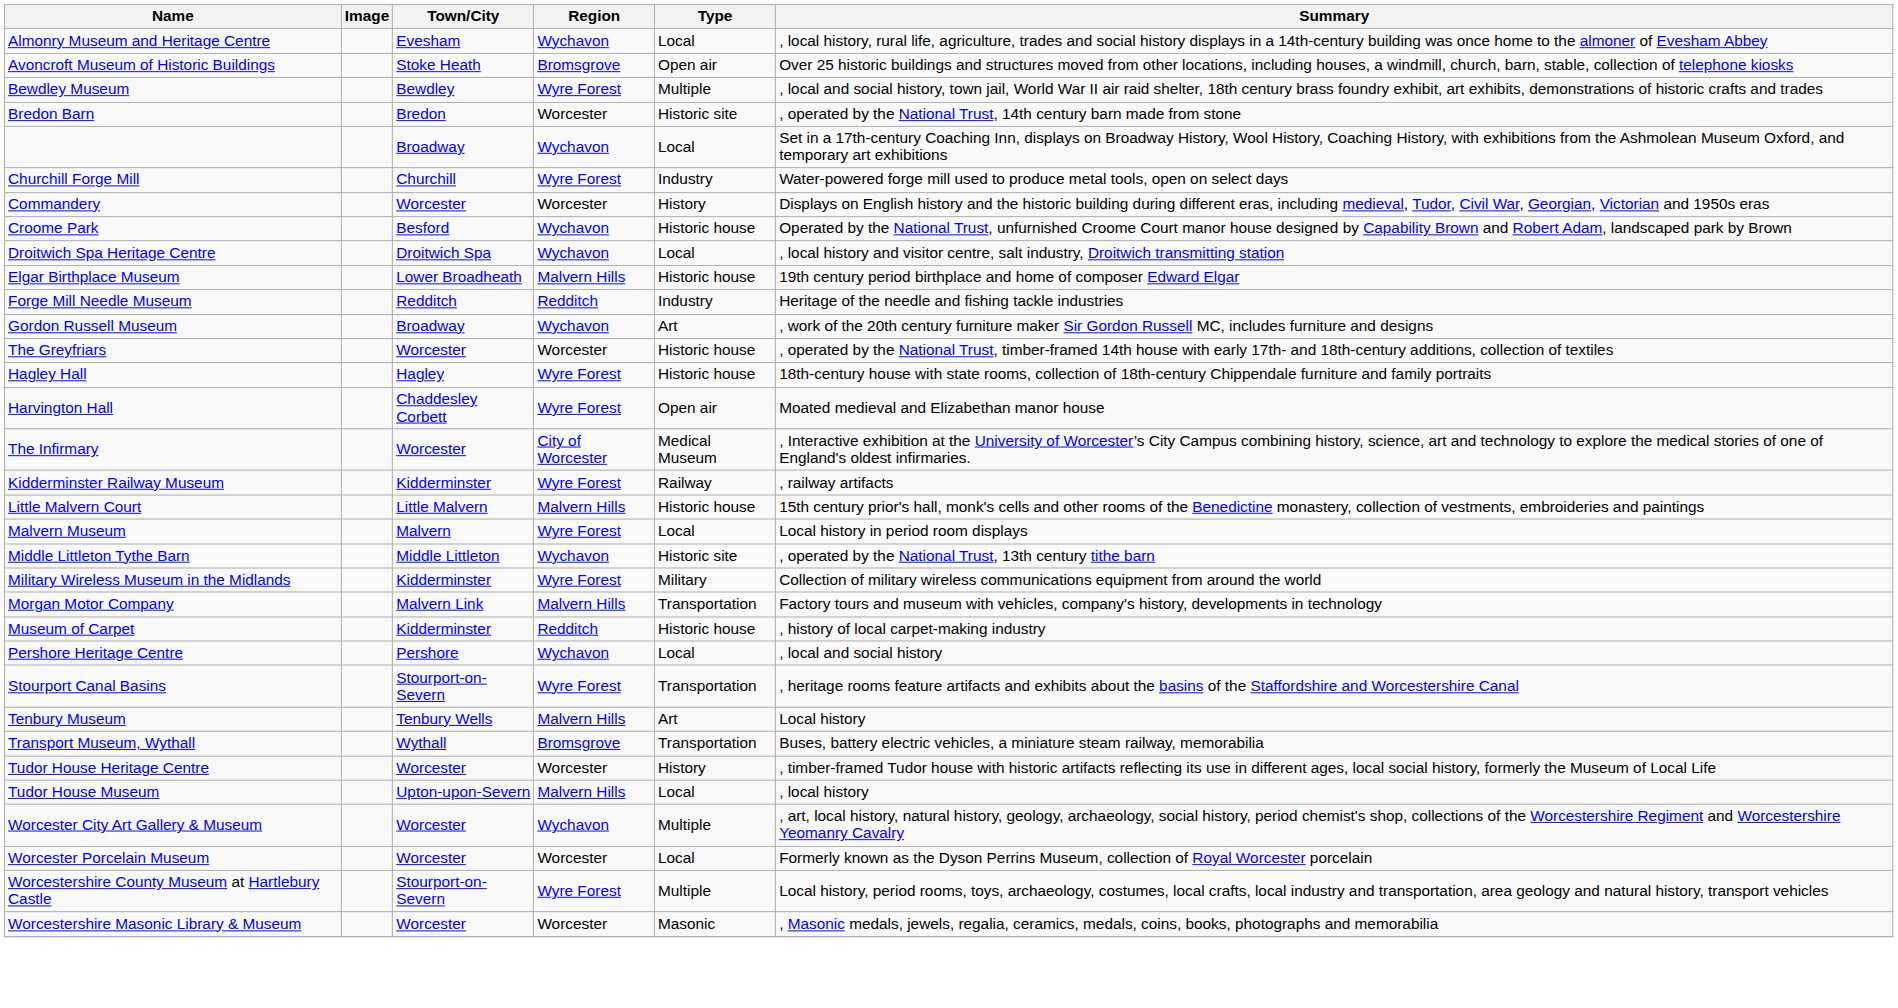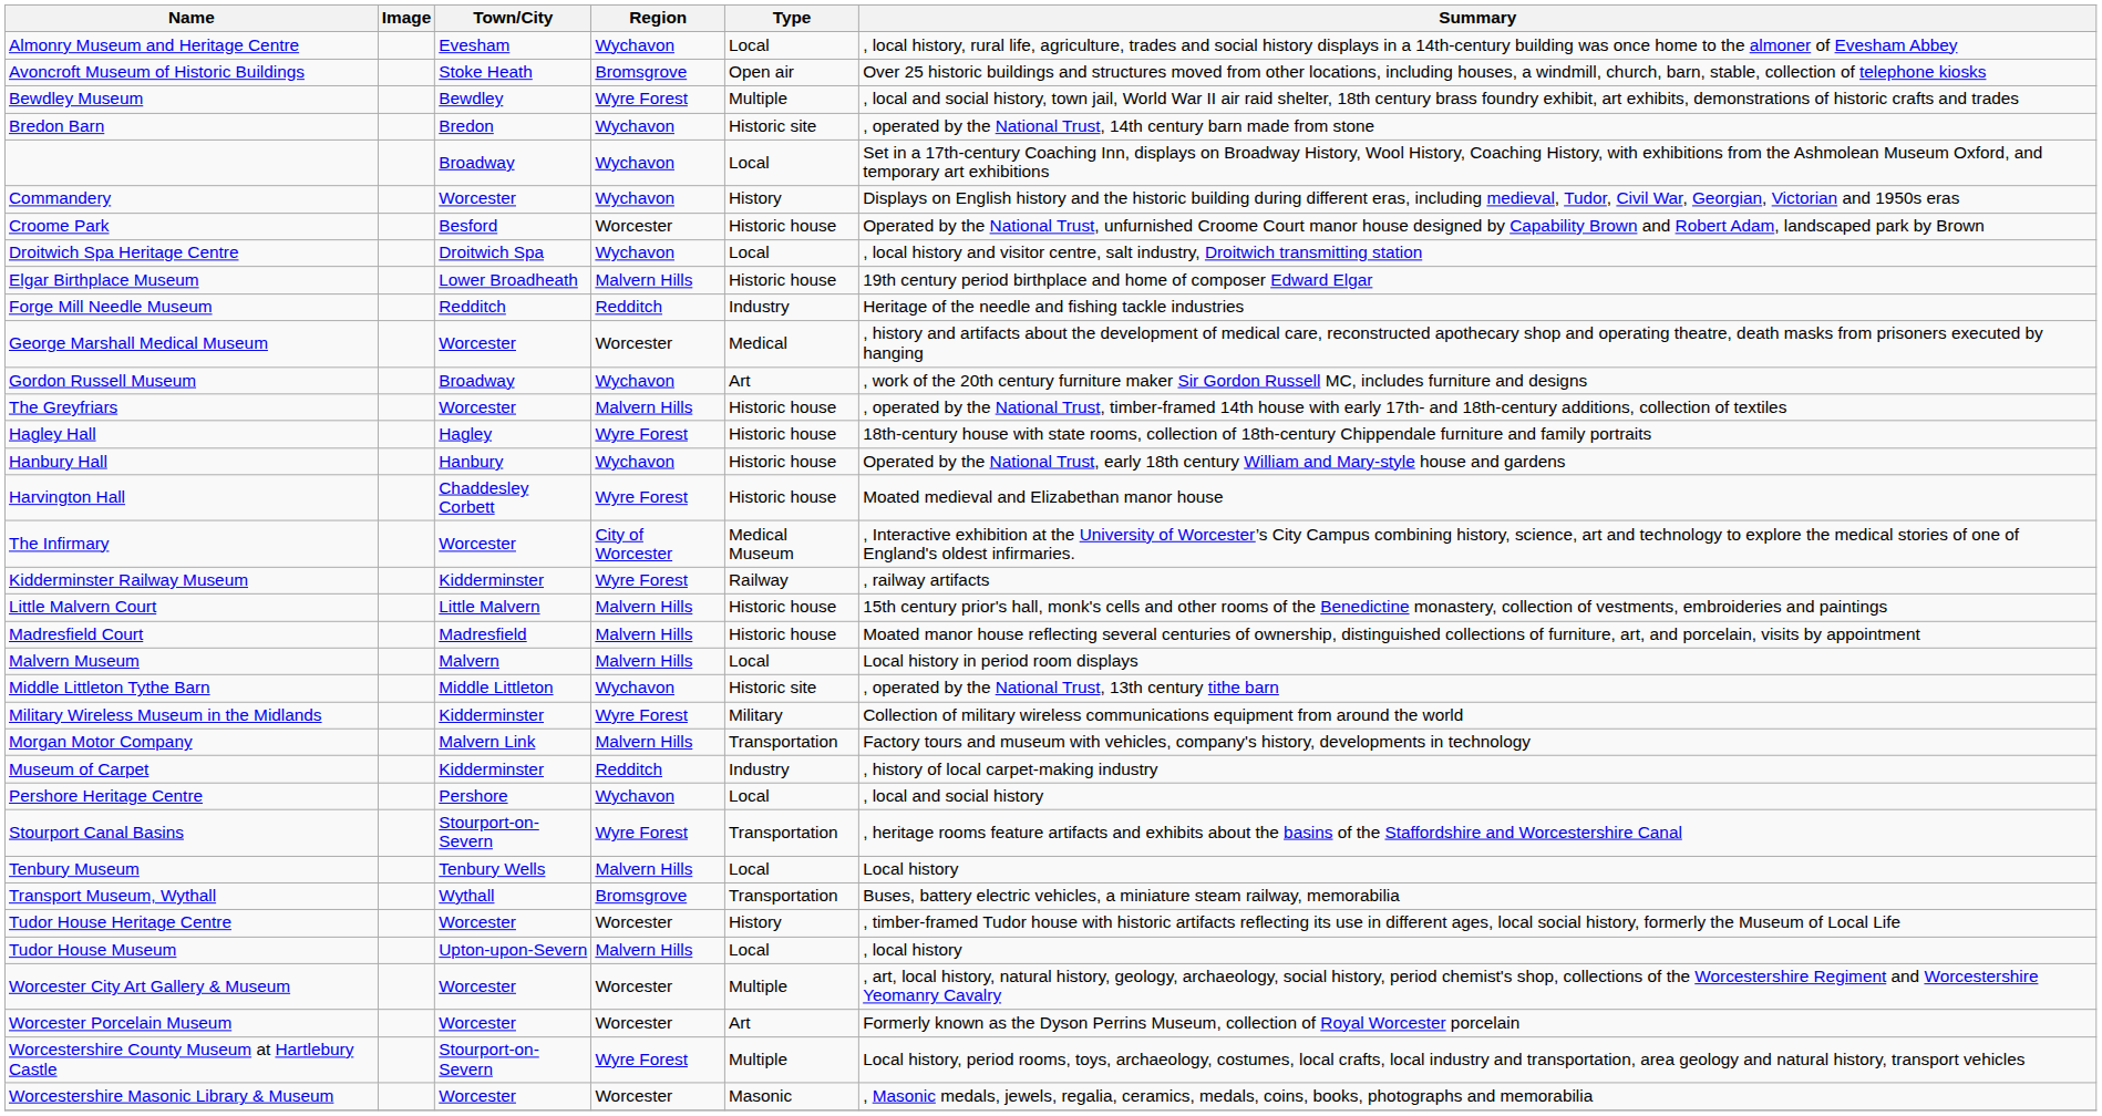 <table class="wikitable sortable">
 <tr>
 <th>Name</th>
 <th>Image</th>
 <th>Town/City</th>
 <th>Region</th>
 <th>Type</th>
 <th>Summary</th>
 </tr>
 <tr>
 <td><a href='#'>Almonry Museum and Heritage Centre</a></td>
 <td></td>
 <td><a href='#'>Evesham</a></td>
 <td><a href='#'>Wychavon</a></td>
 <td>Local</td>
 <td>, local history, rural life, agriculture, trades and social history displays in a 14th-century building was once home to the <a href='#'>almoner</a> of <a href='#'>Evesham Abbey</a></td>
 </tr>
 <tr>
 <td><a href='#'>Avoncroft Museum of Historic Buildings</a></td>
 <td></td>
 <td><a href='#'>Stoke Heath</a></td>
 <td><a href='#'>Bromsgrove</a></td>
 <td>Open air</td>
 <td>Over 25 historic buildings and structures moved from other locations, including houses, a windmill, church, barn, stable, collection of <a href='#'>telephone kiosks</a></td>
 </tr>
 <tr>
 <td><a href='#'>Bewdley Museum</a></td>
 <td></td>
 <td><a href='#'>Bewdley</a></td>
 <td><a href='#'>Wyre Forest</a></td>
 <td>Multiple</td>
 <td>, local and social history, town jail, World War II air raid shelter, 18th century brass foundry exhibit, art exhibits, demonstrations of historic crafts and trades</td>
 </tr>
 <tr>
 <td><a href='#'>Bredon Barn</a></td>
 <td></td>
 <td><a href='#'>Bredon</a></td>
-<td>Worcester</td>
+<td><a href='#'>Wychavon</a></td>
 <td>Historic site</td>
 <td>, operated by the <a href='#'>National Trust</a>, 14th century barn made from stone</td>
 </tr>
 <tr>
 <td></td>
 <td></td>
 <td><a href='#'>Broadway</a></td>
 <td><a href='#'>Wychavon</a></td>
 <td>Local</td>
 <td> Set in a 17th-century Coaching Inn, displays on Broadway History, Wool History, Coaching History, with exhibitions from the Ashmolean Museum Oxford, and temporary art exhibitions</td>
 </tr>
 <tr>
-<td><a href='#'>Churchill Forge Mill</a></td>
-<td></td>
-<td><a href='#'>Churchill</a></td>
-<td><a href='#'>Wyre Forest</a></td>
-<td>Industry</td>
-<td>Water-powered forge mill used to produce metal tools, open on select days</td>
-</tr>
-<tr>
 <td><a href='#'>Commandery</a></td>
 <td></td>
 <td><a href='#'>Worcester</a></td>
-<td>Worcester</td>
+<td><a href='#'>Wychavon</a></td>
 <td>History</td>
 <td>Displays on English history and the historic building during different eras, including <a href='#'>medieval</a>, <a href='#'>Tudor</a>, <a href='#'>Civil War</a>, <a href='#'>Georgian</a>, <a href='#'>Victorian</a> and 1950s eras</td>
 </tr>
 <tr>
 <td><a href='#'>Croome Park</a></td>
 <td></td>
 <td><a href='#'>Besford</a></td>
-<td><a href='#'>Wychavon</a></td>
+<td>Worcester</td>
 <td>Historic house</td>
 <td>Operated by the <a href='#'>National Trust</a>, unfurnished Croome Court manor house designed by <a href='#'>Capability Brown</a> and <a href='#'>Robert Adam</a>, landscaped park by Brown</td>
 </tr>
 <tr>
 <td><a href='#'>Droitwich Spa Heritage Centre</a></td>
 <td></td>
 <td><a href='#'>Droitwich Spa</a></td>
 <td><a href='#'>Wychavon</a></td>
 <td>Local</td>
 <td>, local history and visitor centre, salt industry, <a href='#'>Droitwich transmitting station</a></td>
 </tr>
 <tr>
 <td><a href='#'>Elgar Birthplace Museum</a></td>
 <td></td>
 <td><a href='#'>Lower Broadheath</a></td>
 <td><a href='#'>Malvern Hills</a></td>
 <td>Historic house</td>
 <td>19th century period birthplace and home of composer <a href='#'>Edward Elgar</a></td>
 </tr>
 <tr>
 <td><a href='#'>Forge Mill Needle Museum</a></td>
 <td></td>
 <td><a href='#'>Redditch</a></td>
 <td><a href='#'>Redditch</a></td>
 <td>Industry</td>
 <td>Heritage of the needle and fishing tackle industries</td>
 </tr>
 <tr>
+<td><a href='#'>George Marshall Medical Museum</a></td>
+<td></td>
+<td><a href='#'>Worcester</a></td>
+<td>Worcester</td>
+<td>Medical</td>
+<td>, history and artifacts about the development of medical care, reconstructed apothecary shop and operating theatre, death masks from prisoners executed by hanging</td>
+</tr>
+<tr>
 <td><a href='#'>Gordon Russell Museum</a></td>
 <td></td>
 <td><a href='#'>Broadway</a></td>
 <td><a href='#'>Wychavon</a></td>
 <td>Art</td>
 <td>, work of the 20th century furniture maker <a href='#'>Sir Gordon Russell</a> MC, includes furniture and designs</td>
 </tr>
 <tr>
 <td><a href='#'>The Greyfriars</a></td>
 <td></td>
 <td><a href='#'>Worcester</a></td>
-<td>Worcester</td>
+<td><a href='#'>Malvern Hills</a></td>
 <td>Historic house</td>
 <td>, operated by the <a href='#'>National Trust</a>, timber-framed 14th house with early 17th- and 18th-century additions, collection of textiles</td>
 </tr>
 <tr>
 <td><a href='#'>Hagley Hall</a></td>
 <td></td>
 <td><a href='#'>Hagley</a></td>
 <td><a href='#'>Wyre Forest</a></td>
 <td>Historic house</td>
 <td>18th-century house with state rooms, collection of 18th-century Chippendale furniture and family portraits</td>
 </tr>
 <tr>
+<td><a href='#'>Hanbury Hall</a></td>
+<td></td>
+<td><a href='#'>Hanbury</a></td>
+<td><a href='#'>Wychavon</a></td>
+<td>Historic house</td>
+<td>Operated by the <a href='#'>National Trust</a>, early 18th century <a href='#'>William and Mary-style</a> house and gardens</td>
+</tr>
+<tr>
 <td><a href='#'>Harvington Hall</a></td>
 <td></td>
 <td><a href='#'>Chaddesley Corbett</a></td>
 <td><a href='#'>Wyre Forest</a></td>
-<td>Open air</td>
+<td>Historic house</td>
 <td>Moated medieval and Elizabethan manor house</td>
 </tr>
 <tr>
 <td><a href='#'>The Infirmary</a></td>
 <td></td>
 <td><a href='#'>Worcester</a></td>
 <td><a href='#'>City of Worcester</a></td>
 <td>Medical Museum</td>
 <td>, Interactive exhibition at the <a href='#'>University of Worcester</a>’s City Campus combining history, science, art and technology to explore the medical stories of one of England's oldest infirmaries.</td>
 </tr>
 <tr>
 <td><a href='#'>Kidderminster Railway Museum</a></td>
 <td></td>
 <td><a href='#'>Kidderminster</a></td>
 <td><a href='#'>Wyre Forest</a></td>
 <td>Railway</td>
 <td>, railway artifacts</td>
 </tr>
 <tr>
 <td><a href='#'>Little Malvern Court</a></td>
 <td></td>
 <td><a href='#'>Little Malvern</a></td>
 <td><a href='#'>Malvern Hills</a></td>
 <td>Historic house</td>
 <td>15th century prior's hall, monk's cells and other rooms of the <a href='#'>Benedictine</a> monastery, collection of vestments, embroideries and paintings</td>
 </tr>
 <tr>
+<td><a href='#'>Madresfield Court</a></td>
+<td></td>
+<td><a href='#'>Madresfield</a></td>
+<td><a href='#'>Malvern Hills</a></td>
+<td>Historic house</td>
+<td>Moated manor house reflecting several centuries of ownership, distinguished collections of furniture, art, and porcelain, visits by appointment</td>
+</tr>
+<tr>
 <td><a href='#'>Malvern Museum</a></td>
 <td></td>
 <td><a href='#'>Malvern</a></td>
-<td><a href='#'>Wyre Forest</a></td>
+<td><a href='#'>Malvern Hills</a></td>
 <td>Local</td>
 <td>Local history in period room displays</td>
 </tr>
 <tr>
 <td><a href='#'>Middle Littleton Tythe Barn</a></td>
 <td></td>
 <td><a href='#'>Middle Littleton</a></td>
 <td><a href='#'>Wychavon</a></td>
 <td>Historic site</td>
 <td>, operated by the <a href='#'>National Trust</a>, 13th century <a href='#'>tithe barn</a></td>
 </tr>
 <tr>
 <td><a href='#'>Military Wireless Museum in the Midlands</a></td>
 <td><br></td>
 <td><a href='#'>Kidderminster</a></td>
 <td><a href='#'>Wyre Forest</a></td>
 <td>Military</td>
 <td>Collection of military wireless communications equipment from around the world</td>
 </tr>
 <tr>
 <td><a href='#'>Morgan Motor Company</a></td>
 <td></td>
 <td><a href='#'>Malvern Link</a></td>
 <td><a href='#'>Malvern Hills</a></td>
 <td>Transportation</td>
 <td>Factory tours and museum with vehicles, company's history, developments in technology</td>
 </tr>
 <tr>
 <td><a href='#'>Museum of Carpet</a></td>
 <td></td>
 <td><a href='#'>Kidderminster</a></td>
 <td><a href='#'>Redditch</a></td>
-<td>Historic house</td>
+<td>Industry</td>
 <td>, history of local carpet-making industry</td>
 </tr>
 <tr>
 <td><a href='#'>Pershore Heritage Centre</a></td>
 <td></td>
 <td><a href='#'>Pershore</a></td>
 <td><a href='#'>Wychavon</a></td>
 <td>Local</td>
 <td>, local and social history</td>
 </tr>
 <tr>
 <td><a href='#'>Stourport Canal Basins</a></td>
 <td></td>
 <td><a href='#'>Stourport-on-Severn</a></td>
 <td><a href='#'>Wyre Forest</a></td>
 <td>Transportation</td>
 <td>, heritage rooms feature artifacts and exhibits about the <a href='#'>basins</a> of the <a href='#'>Staffordshire and Worcestershire Canal</a></td>
 </tr>
 <tr>
 <td><a href='#'>Tenbury Museum</a></td>
 <td></td>
 <td><a href='#'>Tenbury Wells</a></td>
 <td><a href='#'>Malvern Hills</a></td>
-<td>Art</td>
+<td>Local</td>
 <td>Local history</td>
 </tr>
 <tr>
 <td><a href='#'>Transport Museum, Wythall</a></td>
 <td></td>
 <td><a href='#'>Wythall</a></td>
 <td><a href='#'>Bromsgrove</a></td>
 <td>Transportation</td>
 <td>Buses, battery electric vehicles, a miniature steam railway, memorabilia</td>
 </tr>
 <tr>
 <td><a href='#'>Tudor House Heritage Centre</a></td>
 <td></td>
 <td><a href='#'>Worcester</a></td>
 <td>Worcester</td>
 <td>History</td>
 <td>, timber-framed Tudor house with historic artifacts reflecting its use in different ages, local social history, formerly the Museum of Local Life</td>
 </tr>
 <tr>
 <td><a href='#'>Tudor House Museum</a></td>
 <td></td>
 <td><a href='#'>Upton-upon-Severn</a></td>
 <td><a href='#'>Malvern Hills</a></td>
 <td>Local</td>
 <td>, local history</td>
 </tr>
 <tr>
 <td><a href='#'>Worcester City Art Gallery & Museum</a></td>
 <td></td>
 <td><a href='#'>Worcester</a></td>
-<td><a href='#'>Wychavon</a></td>
+<td>Worcester</td>
 <td>Multiple</td>
 <td>, art, local history, natural history, geology, archaeology, social history, period chemist's shop, collections of the <a href='#'>Worcestershire Regiment</a> and <a href='#'>Worcestershire Yeomanry Cavalry</a></td>
 </tr>
 <tr>
 <td><a href='#'>Worcester Porcelain Museum</a></td>
 <td></td>
 <td><a href='#'>Worcester</a></td>
 <td>Worcester</td>
-<td>Local</td>
+<td>Art</td>
 <td>Formerly known as the Dyson Perrins Museum, collection of <a href='#'>Royal Worcester</a> porcelain</td>
 </tr>
 <tr>
 <td><a href='#'>Worcestershire County Museum</a> at <a href='#'>Hartlebury Castle</a></td>
 <td></td>
 <td><a href='#'>Stourport-on-Severn</a></td>
 <td><a href='#'>Wyre Forest</a></td>
 <td>Multiple</td>
 <td>Local history, period rooms, toys, archaeology, costumes, local crafts, local industry and transportation, area geology and natural history, transport vehicles</td>
 </tr>
 <tr>
 <td><a href='#'>Worcestershire Masonic Library & Museum</a></td>
 <td></td>
 <td><a href='#'>Worcester</a></td>
 <td>Worcester</td>
 <td>Masonic</td>
 <td>, <a href='#'>Masonic</a> medals, jewels, regalia, ceramics, medals, coins, books, photographs and memorabilia</td>
 </tr>
 <tr>
 </tr>
 </table>
